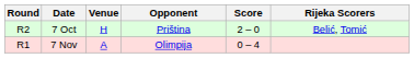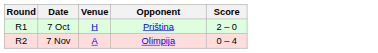 <table class="wikitable sortable" style="text-align: center; font-size:95%;">
 <tr>
 <th width="30">Round</th>
 <th width="60">Date</th>
 <th width="20">Venue</th>
 <th width="150">Opponent</th>
 <th width="60">Score</th>
-<th width="200">Rijeka Scorers</th>
 </tr>
 <tr bgcolor="#ddffdd">
-<td>R2</td>
+<td>R1</td>
 <td>7 Oct</td>
 <td><a href='#'>H</a></td>
 <td><a href='#'>Priština</a></td>
 <td>2 – 0</td>
-<td><a href='#'>Belić</a>, <a href='#'>Tomić</a></td>
 </tr>
 <tr bgcolor="#ffdddd">
-<td>R1</td>
+<td>R2</td>
 <td>7 Nov</td>
 <td><a href='#'>A</a></td>
 <td><a href='#'>Olimpija</a></td>
 <td>0 – 4</td>
-<td></td>
 </tr>
 </table>
